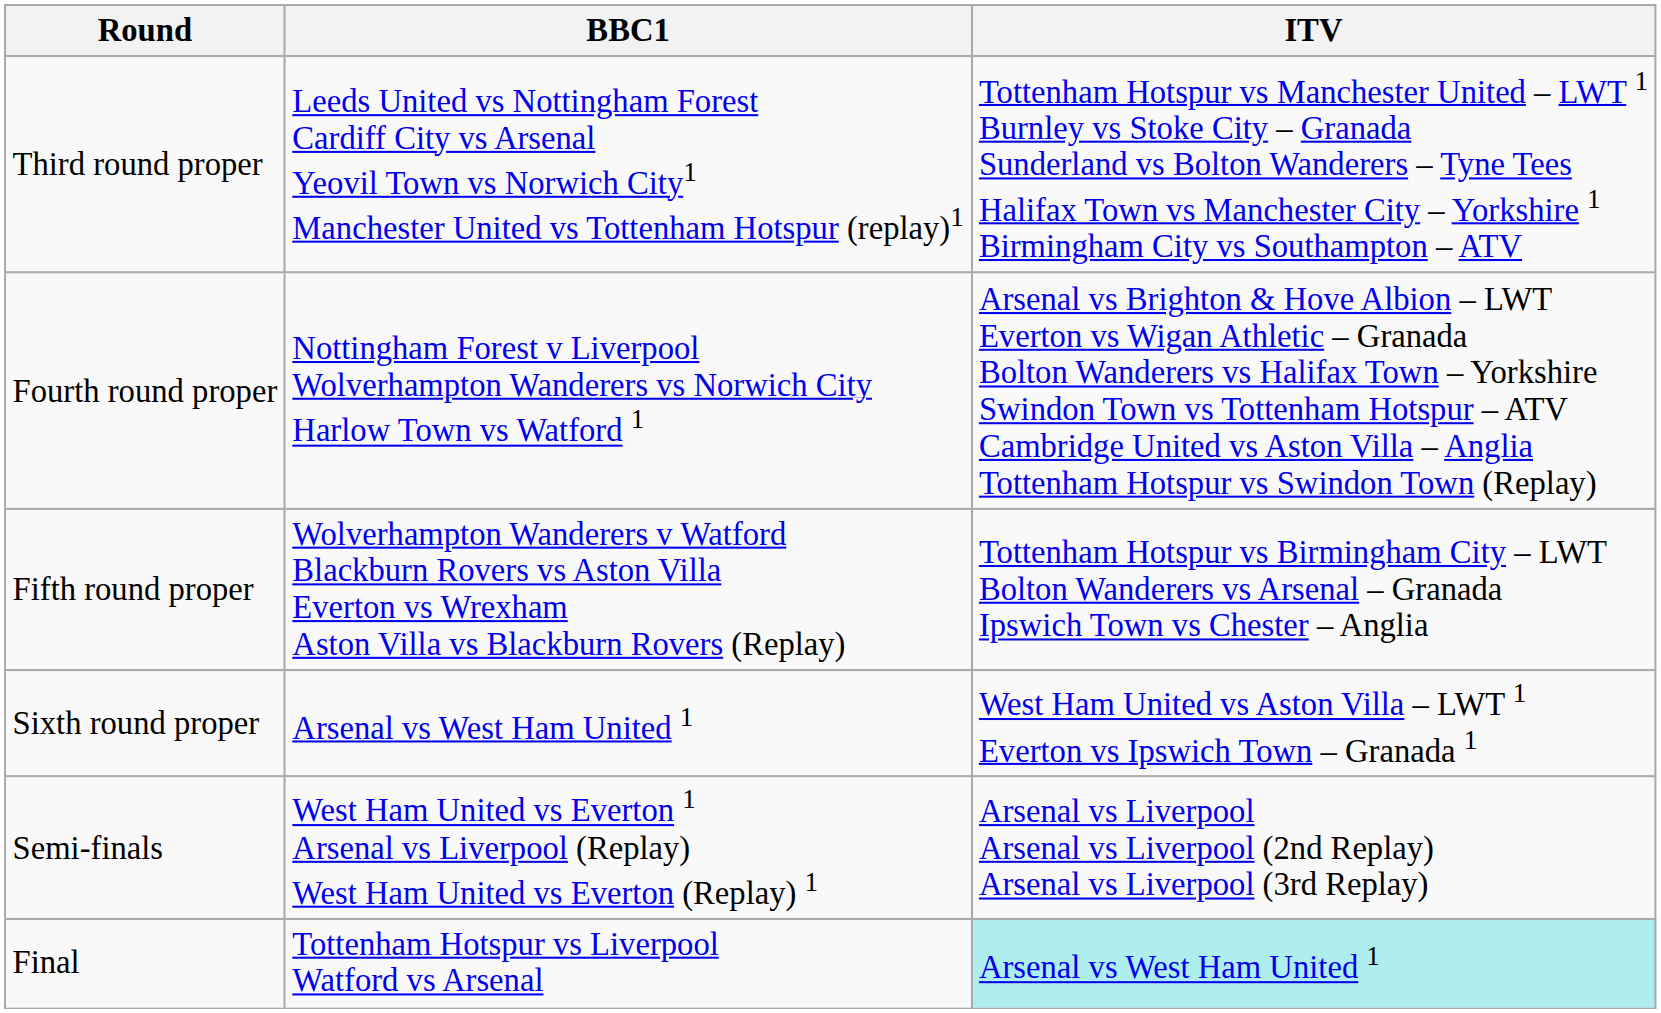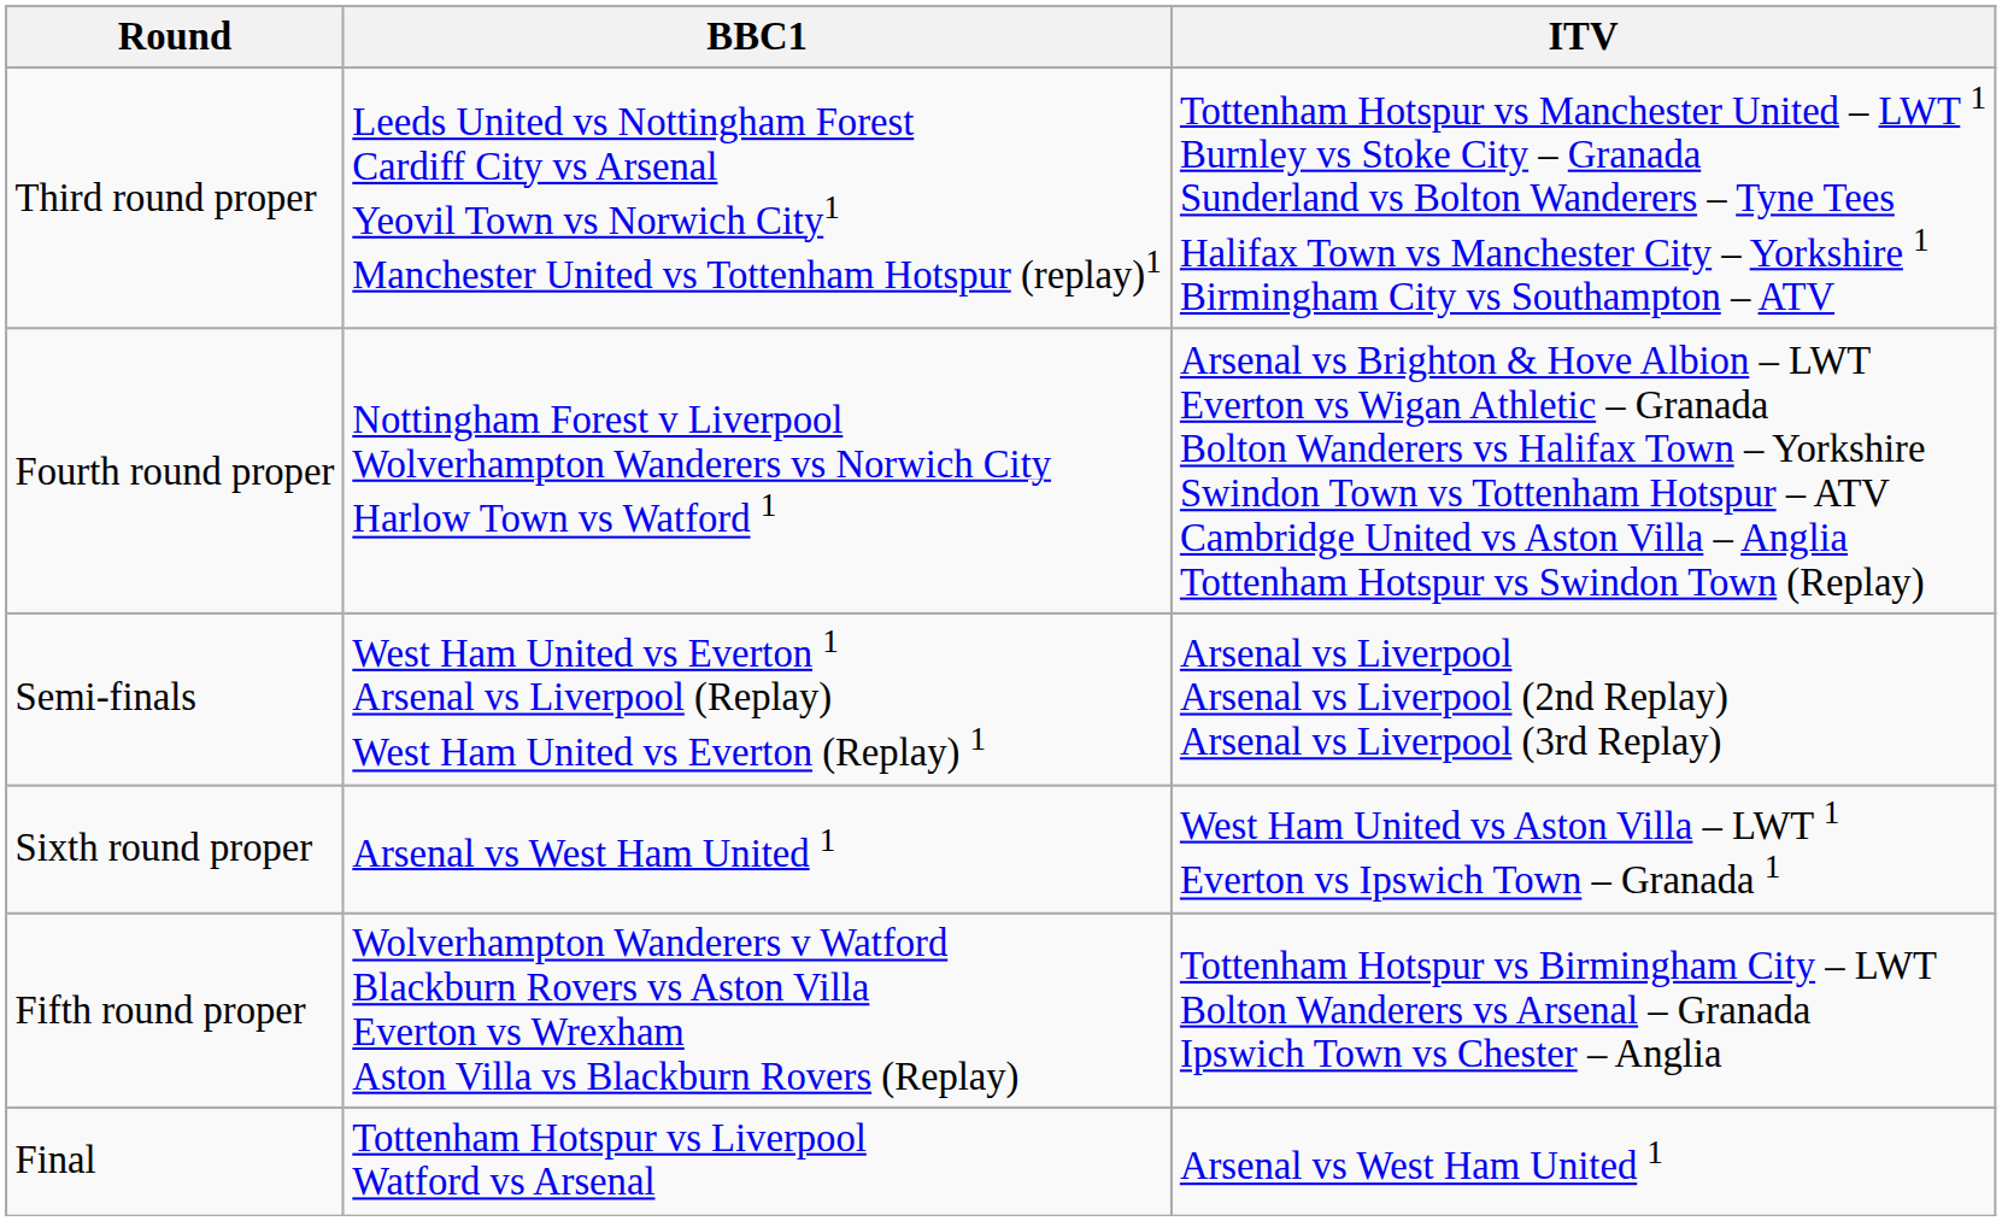 <table class="wikitable">
 <tr>
 <th>Round</th>
 <th>BBC1</th>
 <th>ITV</th>
 </tr>
 <tr>
 <td>Third round proper</td>
 <td><a href='#'>Leeds United vs Nottingham Forest</a><br><a href='#'>Cardiff City vs Arsenal</a><br><a href='#'>Yeovil Town vs Norwich City</a><sup>1</sup><br><a href='#'>Manchester United vs Tottenham Hotspur</a> (replay)<sup>1</sup></td>
 <td><a href='#'>Tottenham Hotspur vs Manchester United</a> – <a href='#'>LWT</a> <sup>1</sup><br><a href='#'>Burnley vs Stoke City</a> – <a href='#'>Granada</a><br><a href='#'>Sunderland vs Bolton Wanderers</a> – <a href='#'>Tyne Tees</a><br><a href='#'>Halifax Town vs Manchester City</a> – <a href='#'>Yorkshire</a> <sup>1</sup><br><a href='#'>Birmingham City vs Southampton</a> – <a href='#'>ATV</a></td>
 </tr>
 <tr>
 <td>Fourth round proper</td>
 <td><a href='#'>Nottingham Forest v Liverpool</a><br><a href='#'>Wolverhampton Wanderers vs Norwich City</a><br><a href='#'>Harlow Town vs Watford</a> <sup>1</sup><br></td>
 <td><a href='#'>Arsenal vs Brighton & Hove Albion</a> – LWT<br><a href='#'>Everton vs Wigan Athletic</a> – Granada<br><a href='#'>Bolton Wanderers vs Halifax Town</a> – Yorkshire<br><a href='#'>Swindon Town vs Tottenham Hotspur</a> – ATV<br><a href='#'>Cambridge United vs Aston Villa</a> – <a href='#'>Anglia</a><br><a href='#'>Tottenham Hotspur vs Swindon Town</a> (Replay)</td>
 </tr>
 <tr>
-<td>Fifth round proper</td>
-<td><a href='#'>Wolverhampton Wanderers v Watford</a><br><a href='#'>Blackburn Rovers vs Aston Villa</a><br><a href='#'>Everton vs Wrexham</a><br><a href='#'>Aston Villa vs Blackburn Rovers</a> (Replay)</td>
-<td><a href='#'>Tottenham Hotspur vs Birmingham City</a> – LWT<br><a href='#'>Bolton Wanderers vs Arsenal</a> – Granada<br><a href='#'>Ipswich Town vs Chester</a> – Anglia<br></td>
+<td>Semi-finals</td>
+<td><a href='#'>West Ham United vs Everton</a> <sup>1</sup><br><a href='#'>Arsenal vs Liverpool</a> (Replay)<br><a href='#'>West Ham United vs Everton</a> (Replay) <sup>1</sup></td>
+<td><a href='#'>Arsenal vs Liverpool</a><br><a href='#'>Arsenal vs Liverpool</a> (2nd Replay)<br><a href='#'>Arsenal vs Liverpool</a> (3rd Replay)</td>
 </tr>
 <tr>
 <td>Sixth round proper</td>
 <td><a href='#'>Arsenal vs West Ham United</a> <sup>1</sup></td>
 <td><a href='#'>West Ham United vs Aston Villa</a> – LWT <sup>1</sup><br><a href='#'>Everton vs Ipswich Town</a> – Granada <sup>1</sup></td>
 </tr>
 <tr>
-<td>Semi-finals</td>
-<td><a href='#'>West Ham United vs Everton</a> <sup>1</sup><br><a href='#'>Arsenal vs Liverpool</a> (Replay)<br><a href='#'>West Ham United vs Everton</a> (Replay) <sup>1</sup></td>
-<td><a href='#'>Arsenal vs Liverpool</a><br><a href='#'>Arsenal vs Liverpool</a> (2nd Replay)<br><a href='#'>Arsenal vs Liverpool</a> (3rd Replay)</td>
+<td>Fifth round proper</td>
+<td><a href='#'>Wolverhampton Wanderers v Watford</a><br><a href='#'>Blackburn Rovers vs Aston Villa</a><br><a href='#'>Everton vs Wrexham</a><br><a href='#'>Aston Villa vs Blackburn Rovers</a> (Replay)</td>
+<td><a href='#'>Tottenham Hotspur vs Birmingham City</a> – LWT<br><a href='#'>Bolton Wanderers vs Arsenal</a> – Granada<br><a href='#'>Ipswich Town vs Chester</a> – Anglia<br></td>
 </tr>
 <tr>
 <td>Final</td>
 <td><a href='#'>Tottenham Hotspur vs Liverpool</a><br><a href='#'>Watford vs Arsenal</a></td>
-<td style="background: paleturquoise;"><a href='#'>Arsenal vs West Ham United</a> <sup>1</sup></td>
+<td><a href='#'>Arsenal vs West Ham United</a> <sup>1</sup></td>
 </tr>
 </table>
